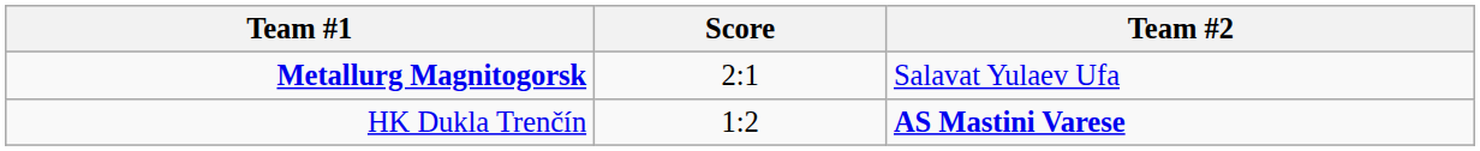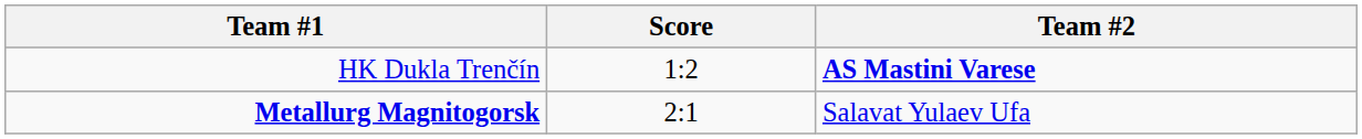 <table class="wikitable" style="text-align: center;">
 <tr>
 <th width=22%>Team #1</th>
 <th width=11%>Score</th>
 <th width=22%>Team #2</th>
 </tr>
 <tr>
+<td style="text-align: right;"><a href='#'>HK Dukla Trenčín</a> </td>
+<td>1:2</td>
+<td style="text-align: left;"> <strong><a href='#'>AS Mastini Varese</a></strong></td>
+</tr>
+<tr>
 <td style="text-align: right;"><strong><a href='#'>Metallurg Magnitogorsk</a></strong> </td>
 <td>2:1</td>
 <td style="text-align: left;"> <a href='#'>Salavat Yulaev Ufa</a></td>
 </tr>
-<tr>
-<td style="text-align: right;"><a href='#'>HK Dukla Trenčín</a> </td>
-<td>1:2</td>
-<td style="text-align: left;"> <strong><a href='#'>AS Mastini Varese</a></strong></td>
-</tr>
 </table>
